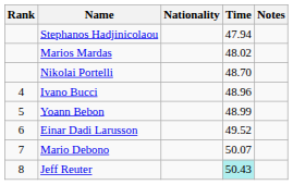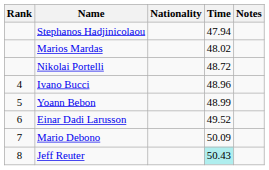 <table class="wikitable sortable" style="text-align:center; font-size:95%">
 <tr>
 <th>Rank</th>
 <th>Name</th>
 <th>Nationality</th>
 <th>Time</th>
 <th>Notes</th>
 </tr>
 <tr>
 <td></td>
 <td align=left><a href='#'>Stephanos Hadjinicolaou</a></td>
 <td align=left></td>
 <td>47.94</td>
 <td></td>
 </tr>
 <tr>
 <td></td>
 <td align=left><a href='#'>Marios Mardas</a></td>
 <td align=left></td>
 <td>48.02</td>
 <td></td>
 </tr>
 <tr>
 <td></td>
 <td align=left><a href='#'>Nikolai Portelli</a></td>
 <td align=left></td>
-<td>48.70</td>
+<td>48.72</td>
 <td></td>
 </tr>
 <tr>
 <td>4</td>
 <td align=left><a href='#'>Ivano Bucci</a></td>
 <td align=left></td>
 <td>48.96</td>
 <td></td>
 </tr>
 <tr>
 <td>5</td>
 <td align=left><a href='#'>Yoann Bebon</a></td>
 <td align=left></td>
 <td>48.99</td>
 <td></td>
 </tr>
 <tr>
 <td>6</td>
 <td align=left><a href='#'>Einar Dadi Larusson</a></td>
 <td align=left></td>
 <td>49.52</td>
 <td></td>
 </tr>
 <tr>
 <td>7</td>
 <td align=left><a href='#'>Mario Debono</a></td>
 <td align=left></td>
-<td>50.07</td>
+<td>50.09</td>
 <td></td>
 </tr>
 <tr>
 <td>8</td>
 <td align=left><a href='#'>Jeff Reuter</a></td>
 <td align=left></td>
 <td style="background: paleturquoise;">50.43</td>
 <td></td>
 </tr>
 </table>
